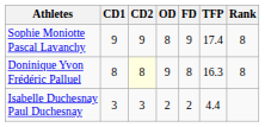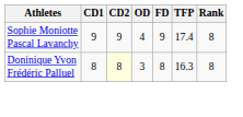 <table class="wikitable" border="1" style="font-size:90%">
 <tr>
 <th>Athletes</th>
 <th>CD1</th>
 <th>CD2</th>
 <th>OD</th>
 <th>FD</th>
 <th>TFP</th>
 <th>Rank</th>
 </tr>
 <tr align=center>
 <td align=left><a href='#'>Sophie Moniotte</a><br><a href='#'>Pascal Lavanchy</a></td>
 <td>9</td>
 <td>9</td>
-<td>8</td>
+<td>4</td>
 <td>9</td>
 <td>17.4</td>
 <td>8</td>
 </tr>
 <tr align=center>
 <td align=left><a href='#'>Doninique Yvon</a><br><a href='#'>Frédéric Palluel</a></td>
 <td>8</td>
 <td style="background: lightyellow;">8</td>
-<td>9</td>
+<td>3</td>
 <td>8</td>
 <td>16.3</td>
 <td>8</td>
 </tr>
-<tr align=center>
-<td align=left><a href='#'>Isabelle Duchesnay</a><br><a href='#'>Paul Duchesnay</a></td>
-<td>3</td>
-<td>3</td>
-<td>2</td>
-<td>2</td>
-<td>4.4</td>
-<td></td>
-</tr>
 </table>
